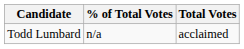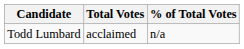 <table class="wikitable">
 <tr>
 <th>Candidate</th>
+<th>Total Votes</th>
 <th>% of Total Votes</th>
-<th>Total Votes</th>
 </tr>
 <tr>
 <td>Todd Lumbard</td>
+<td>acclaimed</td>
 <td>n/a</td>
-<td>acclaimed</td>
 </tr>
 </table>
